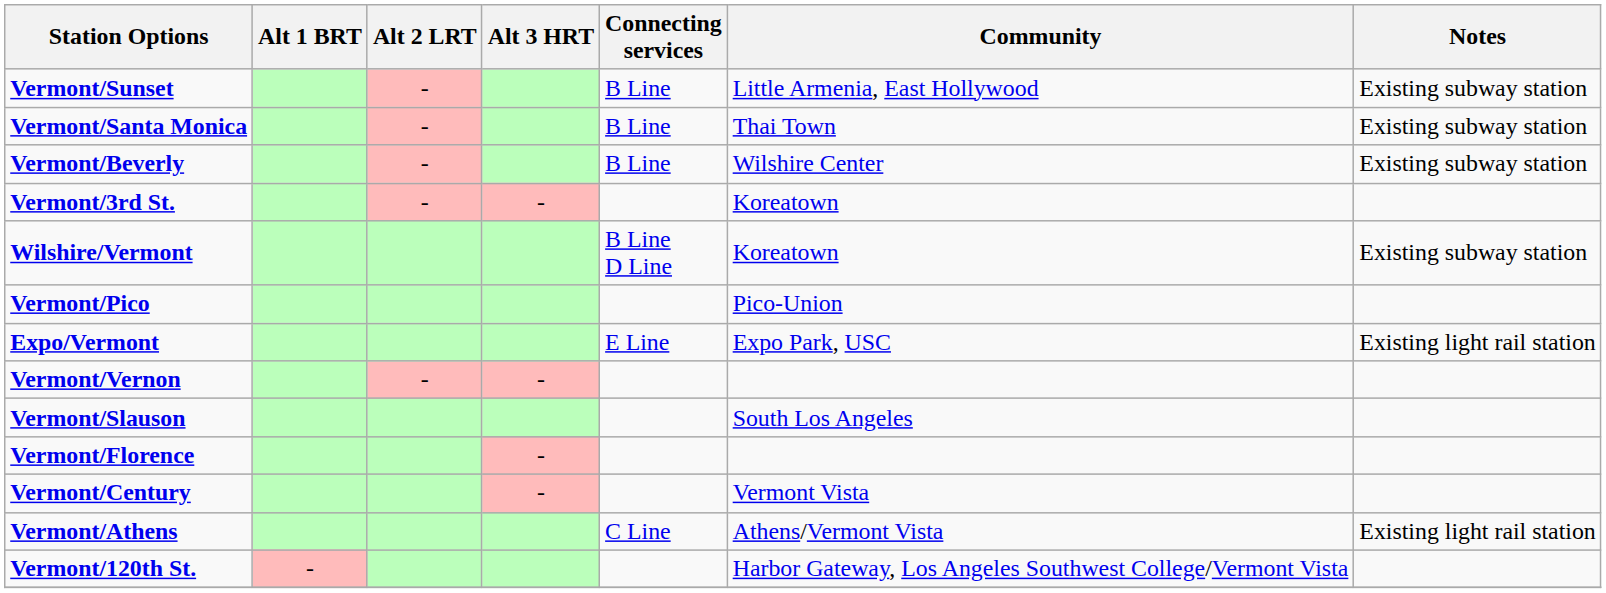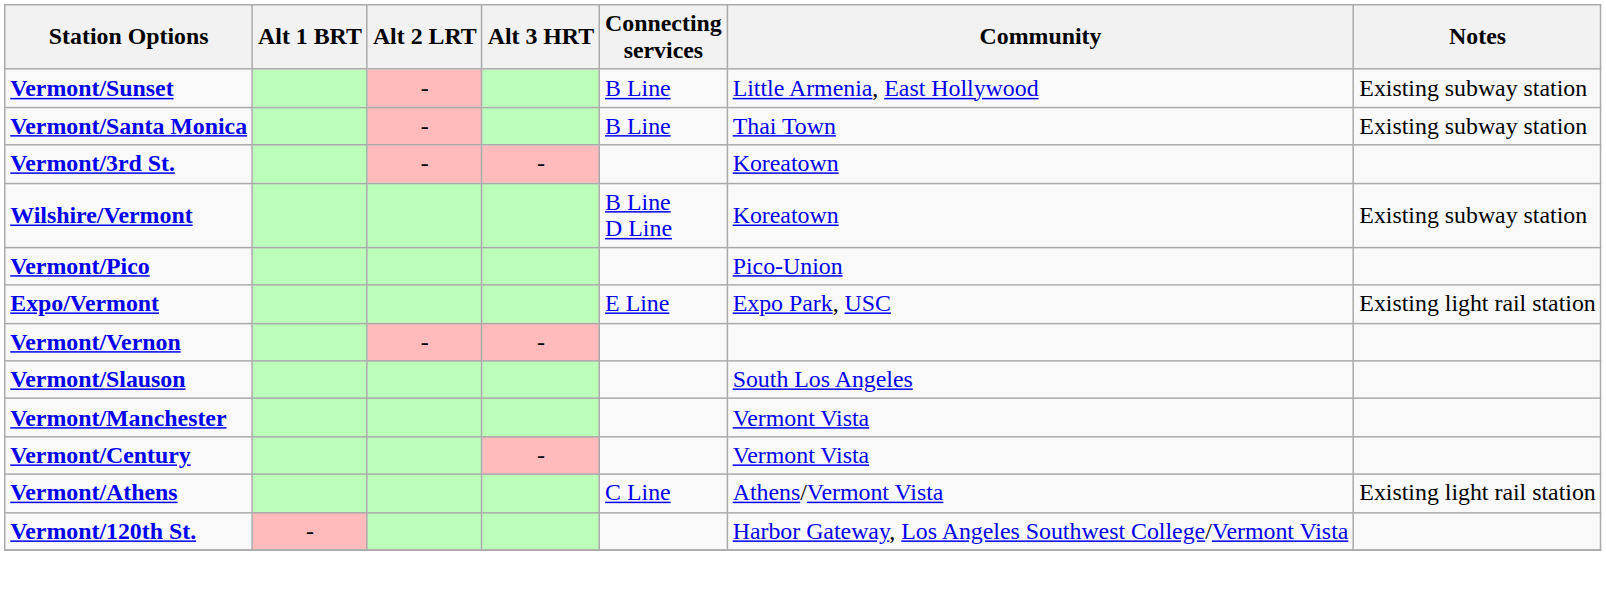 <table class="wikitable">
 <tr>
 <th>Station Options</th>
 <th>Alt 1 BRT</th>
 <th>Alt 2 LRT</th>
 <th>Alt 3 HRT</th>
 <th>Connecting<br>services</th>
 <th>Community</th>
 <th>Notes</th>
 </tr>
 <tr>
 <td><strong><a href='#'>Vermont/Sunset</a></strong></td>
 <td style="background: #bbffbb; text-align:center;"></td>
 <td style="background: #ffbbbb; text-align:center;">-</td>
 <td style="background: #bbffbb; text-align:center;"></td>
 <td> <a href='#'>B Line</a></td>
 <td><a href='#'>Little Armenia</a>, <a href='#'>East Hollywood</a></td>
 <td>Existing subway station</td>
 </tr>
 <tr>
 <td><strong><a href='#'>Vermont/Santa Monica</a></strong></td>
 <td style="background: #bbffbb; text-align:center;"></td>
 <td style="background: #ffbbbb; text-align:center;">-</td>
 <td style="background: #bbffbb; text-align:center;"></td>
 <td> <a href='#'>B Line</a></td>
 <td><a href='#'>Thai Town</a></td>
-<td>Existing subway station</td>
-</tr>
-<tr>
-<td><strong><a href='#'>Vermont/Beverly</a></strong></td>
-<td style="background: #bbffbb; text-align:center;"></td>
-<td style="background: #ffbbbb; text-align:center;">-</td>
-<td style="background: #bbffbb; text-align:center;"></td>
-<td> <a href='#'>B Line</a></td>
-<td><a href='#'>Wilshire Center</a></td>
 <td>Existing subway station</td>
 </tr>
 <tr>
 <td><strong><a href='#'>Vermont/3rd St.</a></strong></td>
 <td style="background: #bbffbb; text-align:center;"></td>
 <td style="background: #ffbbbb; text-align:center;">-</td>
 <td style="background: #ffbbbb; text-align:center;">-</td>
 <td></td>
 <td><a href='#'>Koreatown</a></td>
 <td></td>
 </tr>
 <tr>
 <td><strong><a href='#'>Wilshire/Vermont</a></strong></td>
 <td style="background: #bbffbb; text-align:center;"></td>
 <td style="background: #bbffbb; text-align:center;"></td>
 <td style="background: #bbffbb; text-align:center;"></td>
 <td> <a href='#'>B Line</a><br> <a href='#'>D Line</a></td>
 <td><a href='#'>Koreatown</a></td>
 <td>Existing subway station</td>
 </tr>
 <tr>
 <td><strong><a href='#'>Vermont/Pico</a></strong></td>
 <td style="background: #bbffbb; text-align:center;"></td>
 <td style="background: #bbffbb; text-align:center;"></td>
 <td style="background: #bbffbb; text-align:center;"></td>
 <td></td>
 <td><a href='#'>Pico-Union</a></td>
 <td></td>
 </tr>
 <tr>
 <td><strong><a href='#'>Expo/Vermont</a></strong></td>
 <td style="background: #bbffbb; text-align:center;"></td>
 <td style="background: #bbffbb; text-align:center;"></td>
 <td style="background: #bbffbb; text-align:center;"></td>
 <td> <a href='#'>E Line</a></td>
 <td><a href='#'>Expo Park</a>, <a href='#'>USC</a></td>
 <td>Existing light rail station</td>
 </tr>
 <tr>
 <td><strong><a href='#'>Vermont/Vernon</a></strong></td>
 <td style="background: #bbffbb; text-align:center;"></td>
 <td style="background: #ffbbbb; text-align:center;">-</td>
 <td style="background: #ffbbbb; text-align:center;">-</td>
 <td></td>
 <td></td>
 <td></td>
 </tr>
 <tr>
 <td><strong><a href='#'>Vermont/Slauson</a></strong></td>
 <td style="background: #bbffbb; text-align:center;"></td>
 <td style="background: #bbffbb; text-align:center;"></td>
 <td style="background: #bbffbb; text-align:center;"></td>
 <td></td>
 <td><a href='#'>South Los Angeles</a></td>
 <td></td>
 </tr>
 <tr>
-<td><strong><a href='#'>Vermont/Florence</a></strong></td>
+<td><strong><a href='#'>Vermont/Manchester</a></strong></td>
 <td style="background: #bbffbb; text-align:center;"></td>
 <td style="background: #bbffbb; text-align:center;"></td>
-<td style="background: #ffbbbb; text-align:center;">-</td>
+<td style="background: #bbffbb; text-align:center;"></td>
 <td></td>
-<td></td>
+<td><a href='#'>Vermont Vista</a></td>
 <td></td>
 </tr>
 <tr>
 <td><strong><a href='#'>Vermont/Century</a></strong></td>
 <td style="background: #bbffbb; text-align:center;"></td>
 <td style="background: #bbffbb; text-align:center;"></td>
 <td style="background: #ffbbbb; text-align:center;">-</td>
 <td></td>
 <td><a href='#'>Vermont Vista</a></td>
 <td></td>
 </tr>
 <tr>
 <td><strong><a href='#'>Vermont/Athens</a></strong></td>
 <td style="background: #bbffbb; text-align:center;"></td>
 <td style="background: #bbffbb; text-align:center;"></td>
 <td style="background: #bbffbb; text-align:center;"></td>
 <td> <a href='#'>C Line</a></td>
 <td><a href='#'>Athens</a>/<a href='#'>Vermont Vista</a></td>
 <td>Existing light rail station</td>
 </tr>
 <tr>
 <td><strong><a href='#'>Vermont/120th St.</a></strong></td>
 <td style="background: #ffbbbb; text-align:center;">-</td>
 <td style="background: #bbffbb; text-align:center;"></td>
 <td style="background: #bbffbb; text-align:center;"></td>
 <td></td>
 <td><a href='#'>Harbor Gateway</a>, <a href='#'>Los Angeles Southwest College</a>/<a href='#'>Vermont Vista</a></td>
 <td></td>
 </tr>
 <tr>
 </tr>
 </table>
